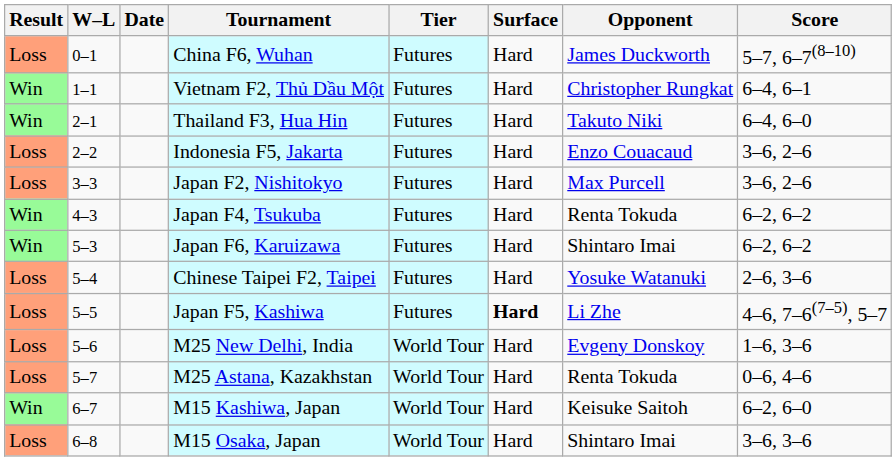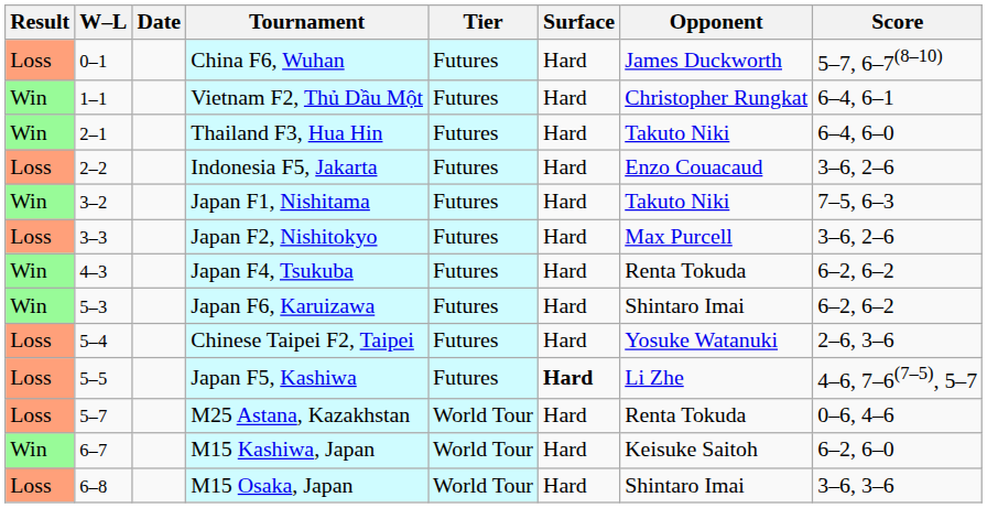 <table class="sortable wikitable nowrap">
 <tr>
 <th>Result</th>
 <th class="unsortable">W–L</th>
 <th>Date</th>
 <th>Tournament</th>
 <th>Tier</th>
 <th>Surface</th>
 <th>Opponent</th>
 <th class="unsortable">Score</th>
 </tr>
 <tr>
 <td bgcolor=FFA07A>Loss</td>
 <td><small>0–1</small></td>
 <td></td>
 <td style="background:#cffcff;">China F6, <a href='#'>Wuhan</a></td>
 <td style="background:#cffcff;">Futures</td>
 <td>Hard</td>
 <td> <a href='#'>James Duckworth</a></td>
 <td>5–7, 6–7<sup>(8–10)</sup></td>
 </tr>
 <tr>
 <td bgcolor=98FB98>Win</td>
 <td><small>1–1</small></td>
 <td></td>
 <td style="background:#cffcff;">Vietnam F2, <a href='#'>Thủ Dầu Một</a></td>
 <td style="background:#cffcff;">Futures</td>
 <td>Hard</td>
 <td> <a href='#'>Christopher Rungkat</a></td>
 <td>6–4, 6–1</td>
 </tr>
 <tr>
 <td bgcolor=98FB98>Win</td>
 <td><small>2–1</small></td>
 <td></td>
 <td style="background:#cffcff;">Thailand F3, <a href='#'>Hua Hin</a></td>
 <td style="background:#cffcff;">Futures</td>
 <td>Hard</td>
 <td> <a href='#'>Takuto Niki</a></td>
 <td>6–4, 6–0</td>
 </tr>
 <tr>
 <td bgcolor=FFA07A>Loss</td>
 <td><small>2–2</small></td>
 <td></td>
 <td style="background:#cffcff;">Indonesia F5, <a href='#'>Jakarta</a></td>
 <td style="background:#cffcff;">Futures</td>
 <td>Hard</td>
 <td> <a href='#'>Enzo Couacaud</a></td>
 <td>3–6, 2–6</td>
+</tr>
+<tr>
+<td bgcolor=98FB98>Win</td>
+<td><small>3–2</small></td>
+<td></td>
+<td style="background:#cffcff;">Japan F1, <a href='#'>Nishitama</a></td>
+<td style="background:#cffcff;">Futures</td>
+<td>Hard</td>
+<td> <a href='#'>Takuto Niki</a></td>
+<td>7–5, 6–3</td>
 </tr>
 <tr>
 <td bgcolor=FFA07A>Loss</td>
 <td><small>3–3</small></td>
 <td></td>
 <td style="background:#cffcff;">Japan F2, <a href='#'>Nishitokyo</a></td>
 <td style="background:#cffcff;">Futures</td>
 <td>Hard</td>
 <td> <a href='#'>Max Purcell</a></td>
 <td>3–6, 2–6</td>
 </tr>
 <tr>
 <td bgcolor=98FB98>Win</td>
 <td><small>4–3</small></td>
 <td></td>
 <td style="background:#cffcff;">Japan F4, <a href='#'>Tsukuba</a></td>
 <td style="background:#cffcff;">Futures</td>
 <td>Hard</td>
 <td> Renta Tokuda</td>
 <td>6–2, 6–2</td>
 </tr>
 <tr>
 <td bgcolor=98FB98>Win</td>
 <td><small>5–3</small></td>
 <td></td>
 <td style="background:#cffcff;">Japan F6, <a href='#'>Karuizawa</a></td>
 <td style="background:#cffcff;">Futures</td>
 <td>Hard</td>
 <td> Shintaro Imai</td>
 <td>6–2, 6–2</td>
 </tr>
 <tr>
 <td bgcolor=FFA07A>Loss</td>
 <td><small>5–4</small></td>
 <td></td>
 <td style="background:#cffcff;">Chinese Taipei F2, <a href='#'>Taipei</a></td>
 <td style="background:#cffcff;">Futures</td>
 <td>Hard</td>
 <td> <a href='#'>Yosuke Watanuki</a></td>
 <td>2–6, 3–6</td>
 </tr>
 <tr>
 <td bgcolor=FFA07A>Loss</td>
 <td><small>5–5</small></td>
 <td></td>
 <td style="background:#cffcff;">Japan F5, <a href='#'>Kashiwa</a></td>
 <td style="background:#cffcff;">Futures</td>
 <td><strong>Hard</strong></td>
 <td> <a href='#'>Li Zhe</a></td>
 <td>4–6, 7–6<sup>(7–5)</sup>, 5–7</td>
 </tr>
 <tr>
 <td bgcolor=FFA07A>Loss</td>
-<td><small>5–6</small></td>
-<td></td>
-<td style="background:#cffcff;">M25 <a href='#'>New Delhi</a>, India</td>
-<td style="background:#cffcff;">World Tour</td>
-<td>Hard</td>
-<td> <a href='#'>Evgeny Donskoy</a></td>
-<td>1–6, 3–6</td>
-</tr>
-<tr>
-<td bgcolor=FFA07A>Loss</td>
 <td><small>5–7</small></td>
 <td></td>
 <td style="background:#cffcff;">M25 <a href='#'>Astana</a>, Kazakhstan</td>
 <td style="background:#cffcff;">World Tour</td>
 <td>Hard</td>
 <td> Renta Tokuda</td>
 <td>0–6, 4–6</td>
 </tr>
 <tr>
 <td bgcolor=98FB98>Win</td>
 <td><small>6–7</small></td>
 <td></td>
 <td style="background:#cffcff;">M15 <a href='#'>Kashiwa</a>, Japan</td>
 <td style="background:#cffcff;">World Tour</td>
 <td>Hard</td>
 <td> Keisuke Saitoh</td>
 <td>6–2, 6–0</td>
 </tr>
 <tr>
 <td bgcolor=FFA07A>Loss</td>
 <td><small>6–8</small></td>
 <td></td>
 <td style="background:#cffcff;">M15 <a href='#'>Osaka</a>, Japan</td>
 <td style="background:#cffcff;">World Tour</td>
 <td>Hard</td>
 <td> Shintaro Imai</td>
 <td>3–6, 3–6</td>
 </tr>
 </table>
